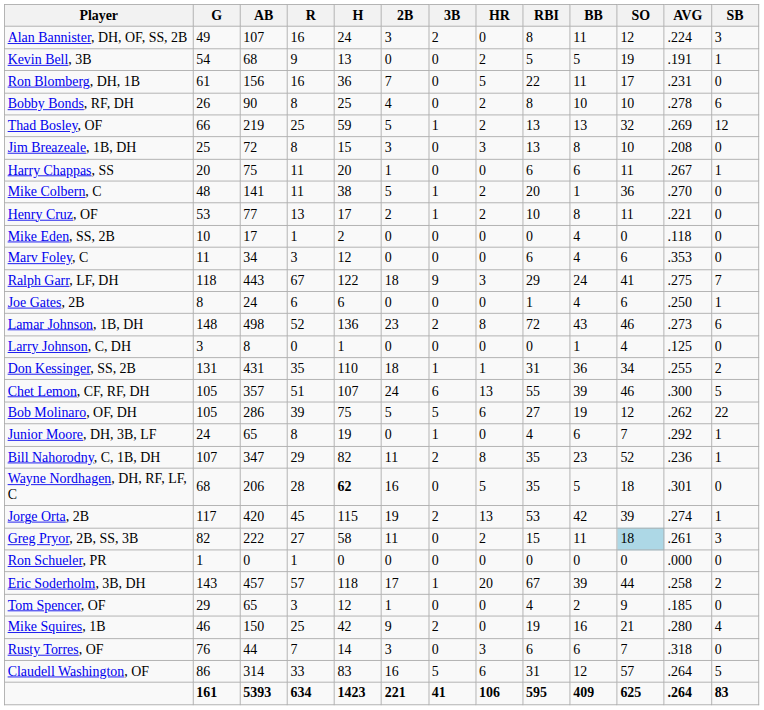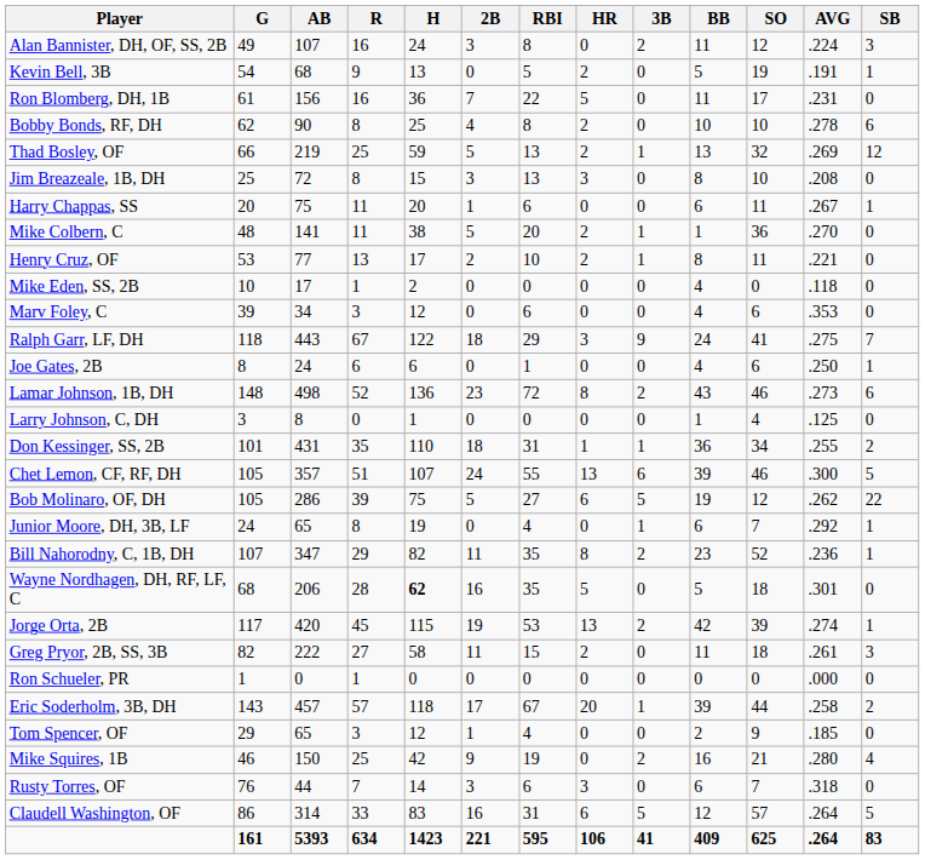 <table class="wikitable sortable">
 <tr>
 <th bgcolor="#DDDDFF" width="24%">Player</th>
 <th bgcolor="#DDDDFF" width="6%">G</th>
 <th bgcolor="#DDDDFF" width="6%">AB</th>
 <th bgcolor="#DDDDFF" width="6%">R</th>
 <th bgcolor="#DDDDFF" width="6%">H</th>
 <th bgcolor="#DDDDFF" width="6%">2B</th>
+<th bgcolor="#DDDDFF" width="6%">RBI</th>
+<th bgcolor="#DDDDFF" width="6%">HR</th>
 <th bgcolor="#DDDDFF" width="6%">3B</th>
-<th bgcolor="#DDDDFF" width="6%">HR</th>
-<th bgcolor="#DDDDFF" width="6%">RBI</th>
 <th bgcolor="#DDDDFF" width="6%">BB</th>
 <th bgcolor="#DDDDFF" width="6%">SO</th>
 <th bgcolor="#DDDDFF" width="6%">AVG</th>
 <th bgcolor="#DDDDFF" width="6%">SB</th>
 </tr>
 <tr>
 <td><a href='#'>Alan Bannister</a>, DH, OF, SS, 2B</td>
 <td>49</td>
 <td>107</td>
 <td>16</td>
 <td>24</td>
 <td>3</td>
+<td>8</td>
+<td>0</td>
 <td>2</td>
-<td>0</td>
-<td>8</td>
 <td>11</td>
 <td>12</td>
 <td>.224</td>
 <td>3</td>
 </tr>
 <tr>
 <td><a href='#'>Kevin Bell</a>, 3B</td>
 <td>54</td>
 <td>68</td>
 <td>9</td>
 <td>13</td>
 <td>0</td>
+<td>5</td>
+<td>2</td>
 <td>0</td>
-<td>2</td>
-<td>5</td>
 <td>5</td>
 <td>19</td>
 <td>.191</td>
 <td>1</td>
 </tr>
 <tr>
 <td><a href='#'>Ron Blomberg</a>, DH, 1B</td>
 <td>61</td>
 <td>156</td>
 <td>16</td>
 <td>36</td>
 <td>7</td>
+<td>22</td>
+<td>5</td>
 <td>0</td>
-<td>5</td>
-<td>22</td>
 <td>11</td>
 <td>17</td>
 <td>.231</td>
 <td>0</td>
 </tr>
 <tr>
 <td><a href='#'>Bobby Bonds</a>, RF, DH</td>
-<td>26</td>
+<td>62</td>
 <td>90</td>
 <td>8</td>
 <td>25</td>
 <td>4</td>
+<td>8</td>
+<td>2</td>
 <td>0</td>
-<td>2</td>
-<td>8</td>
 <td>10</td>
 <td>10</td>
 <td>.278</td>
 <td>6</td>
 </tr>
 <tr>
 <td><a href='#'>Thad Bosley</a>, OF</td>
 <td>66</td>
 <td>219</td>
 <td>25</td>
 <td>59</td>
 <td>5</td>
+<td>13</td>
+<td>2</td>
 <td>1</td>
-<td>2</td>
-<td>13</td>
 <td>13</td>
 <td>32</td>
 <td>.269</td>
 <td>12</td>
 </tr>
 <tr>
 <td><a href='#'>Jim Breazeale</a>, 1B, DH</td>
 <td>25</td>
 <td>72</td>
 <td>8</td>
 <td>15</td>
 <td>3</td>
+<td>13</td>
+<td>3</td>
 <td>0</td>
-<td>3</td>
-<td>13</td>
 <td>8</td>
 <td>10</td>
 <td>.208</td>
 <td>0</td>
 </tr>
 <tr>
 <td><a href='#'>Harry Chappas</a>, SS</td>
 <td>20</td>
 <td>75</td>
 <td>11</td>
 <td>20</td>
 <td>1</td>
+<td>6</td>
 <td>0</td>
 <td>0</td>
-<td>6</td>
 <td>6</td>
 <td>11</td>
 <td>.267</td>
 <td>1</td>
 </tr>
 <tr>
 <td><a href='#'>Mike Colbern</a>, C</td>
 <td>48</td>
 <td>141</td>
 <td>11</td>
 <td>38</td>
 <td>5</td>
+<td>20</td>
+<td>2</td>
 <td>1</td>
-<td>2</td>
-<td>20</td>
 <td>1</td>
 <td>36</td>
 <td>.270</td>
 <td>0</td>
 </tr>
 <tr>
 <td><a href='#'>Henry Cruz</a>, OF</td>
 <td>53</td>
 <td>77</td>
 <td>13</td>
 <td>17</td>
 <td>2</td>
+<td>10</td>
+<td>2</td>
 <td>1</td>
-<td>2</td>
-<td>10</td>
 <td>8</td>
 <td>11</td>
 <td>.221</td>
 <td>0</td>
 </tr>
 <tr>
 <td><a href='#'>Mike Eden</a>, SS, 2B</td>
 <td>10</td>
 <td>17</td>
 <td>1</td>
 <td>2</td>
 <td>0</td>
 <td>0</td>
 <td>0</td>
 <td>0</td>
 <td>4</td>
 <td>0</td>
 <td>.118</td>
 <td>0</td>
 </tr>
 <tr>
 <td><a href='#'>Marv Foley</a>, C</td>
-<td>11</td>
+<td>39</td>
 <td>34</td>
 <td>3</td>
 <td>12</td>
 <td>0</td>
+<td>6</td>
 <td>0</td>
 <td>0</td>
-<td>6</td>
 <td>4</td>
 <td>6</td>
 <td>.353</td>
 <td>0</td>
 </tr>
 <tr>
 <td><a href='#'>Ralph Garr</a>, LF, DH</td>
 <td>118</td>
 <td>443</td>
 <td>67</td>
 <td>122</td>
 <td>18</td>
+<td>29</td>
+<td>3</td>
 <td>9</td>
-<td>3</td>
-<td>29</td>
 <td>24</td>
 <td>41</td>
 <td>.275</td>
 <td>7</td>
 </tr>
 <tr>
 <td><a href='#'>Joe Gates</a>, 2B</td>
 <td>8</td>
 <td>24</td>
 <td>6</td>
 <td>6</td>
 <td>0</td>
+<td>1</td>
 <td>0</td>
 <td>0</td>
-<td>1</td>
 <td>4</td>
 <td>6</td>
 <td>.250</td>
 <td>1</td>
 </tr>
 <tr>
 <td><a href='#'>Lamar Johnson</a>, 1B, DH</td>
 <td>148</td>
 <td>498</td>
 <td>52</td>
 <td>136</td>
 <td>23</td>
+<td>72</td>
+<td>8</td>
 <td>2</td>
-<td>8</td>
-<td>72</td>
 <td>43</td>
 <td>46</td>
 <td>.273</td>
 <td>6</td>
 </tr>
 <tr>
 <td><a href='#'>Larry Johnson</a>, C, DH</td>
 <td>3</td>
 <td>8</td>
 <td>0</td>
 <td>1</td>
 <td>0</td>
 <td>0</td>
 <td>0</td>
 <td>0</td>
 <td>1</td>
 <td>4</td>
 <td>.125</td>
 <td>0</td>
 </tr>
 <tr>
 <td><a href='#'>Don Kessinger</a>, SS, 2B</td>
-<td>131</td>
+<td>101</td>
 <td>431</td>
 <td>35</td>
 <td>110</td>
 <td>18</td>
+<td>31</td>
 <td>1</td>
 <td>1</td>
-<td>31</td>
 <td>36</td>
 <td>34</td>
 <td>.255</td>
 <td>2</td>
 </tr>
 <tr>
 <td><a href='#'>Chet Lemon</a>, CF, RF, DH</td>
 <td>105</td>
 <td>357</td>
 <td>51</td>
 <td>107</td>
 <td>24</td>
+<td>55</td>
+<td>13</td>
 <td>6</td>
-<td>13</td>
-<td>55</td>
 <td>39</td>
 <td>46</td>
 <td>.300</td>
 <td>5</td>
 </tr>
 <tr>
 <td><a href='#'>Bob Molinaro</a>, OF, DH</td>
 <td>105</td>
 <td>286</td>
 <td>39</td>
 <td>75</td>
 <td>5</td>
+<td>27</td>
+<td>6</td>
 <td>5</td>
-<td>6</td>
-<td>27</td>
 <td>19</td>
 <td>12</td>
 <td>.262</td>
 <td>22</td>
 </tr>
 <tr>
 <td><a href='#'>Junior Moore</a>, DH, 3B, LF</td>
 <td>24</td>
 <td>65</td>
 <td>8</td>
 <td>19</td>
 <td>0</td>
+<td>4</td>
+<td>0</td>
 <td>1</td>
-<td>0</td>
-<td>4</td>
 <td>6</td>
 <td>7</td>
 <td>.292</td>
 <td>1</td>
 </tr>
 <tr>
 <td><a href='#'>Bill Nahorodny</a>, C, 1B, DH</td>
 <td>107</td>
 <td>347</td>
 <td>29</td>
 <td>82</td>
 <td>11</td>
+<td>35</td>
+<td>8</td>
 <td>2</td>
-<td>8</td>
-<td>35</td>
 <td>23</td>
 <td>52</td>
 <td>.236</td>
 <td>1</td>
 </tr>
 <tr>
 <td><a href='#'>Wayne Nordhagen</a>, DH, RF, LF, C</td>
 <td>68</td>
 <td>206</td>
 <td>28</td>
 <td><strong>62</strong></td>
 <td>16</td>
+<td>35</td>
+<td>5</td>
 <td>0</td>
-<td>5</td>
-<td>35</td>
 <td>5</td>
 <td>18</td>
 <td>.301</td>
 <td>0</td>
 </tr>
 <tr>
 <td><a href='#'>Jorge Orta</a>, 2B</td>
 <td>117</td>
 <td>420</td>
 <td>45</td>
 <td>115</td>
 <td>19</td>
+<td>53</td>
+<td>13</td>
 <td>2</td>
-<td>13</td>
-<td>53</td>
 <td>42</td>
 <td>39</td>
 <td>.274</td>
 <td>1</td>
 </tr>
 <tr>
 <td><a href='#'>Greg Pryor</a>, 2B, SS, 3B</td>
 <td>82</td>
 <td>222</td>
 <td>27</td>
 <td>58</td>
 <td>11</td>
+<td>15</td>
+<td>2</td>
 <td>0</td>
-<td>2</td>
-<td>15</td>
 <td>11</td>
-<td style="background: lightblue;">18</td>
+<td>18</td>
 <td>.261</td>
 <td>3</td>
 </tr>
 <tr>
 <td><a href='#'>Ron Schueler</a>, PR</td>
 <td>1</td>
 <td>0</td>
 <td>1</td>
 <td>0</td>
 <td>0</td>
 <td>0</td>
 <td>0</td>
 <td>0</td>
 <td>0</td>
 <td>0</td>
 <td>.000</td>
 <td>0</td>
 </tr>
 <tr>
 <td><a href='#'>Eric Soderholm</a>, 3B, DH</td>
 <td>143</td>
 <td>457</td>
 <td>57</td>
 <td>118</td>
 <td>17</td>
+<td>67</td>
+<td>20</td>
 <td>1</td>
-<td>20</td>
-<td>67</td>
 <td>39</td>
 <td>44</td>
 <td>.258</td>
 <td>2</td>
 </tr>
 <tr>
 <td><a href='#'>Tom Spencer</a>, OF</td>
 <td>29</td>
 <td>65</td>
 <td>3</td>
 <td>12</td>
 <td>1</td>
+<td>4</td>
 <td>0</td>
 <td>0</td>
-<td>4</td>
 <td>2</td>
 <td>9</td>
 <td>.185</td>
 <td>0</td>
 </tr>
 <tr>
 <td><a href='#'>Mike Squires</a>, 1B</td>
 <td>46</td>
 <td>150</td>
 <td>25</td>
 <td>42</td>
 <td>9</td>
+<td>19</td>
+<td>0</td>
 <td>2</td>
-<td>0</td>
-<td>19</td>
 <td>16</td>
 <td>21</td>
 <td>.280</td>
 <td>4</td>
 </tr>
 <tr>
 <td><a href='#'>Rusty Torres</a>, OF</td>
 <td>76</td>
 <td>44</td>
 <td>7</td>
 <td>14</td>
 <td>3</td>
+<td>6</td>
+<td>3</td>
 <td>0</td>
-<td>3</td>
-<td>6</td>
 <td>6</td>
 <td>7</td>
 <td>.318</td>
 <td>0</td>
 </tr>
 <tr>
 <td><a href='#'>Claudell Washington</a>, OF</td>
 <td>86</td>
 <td>314</td>
 <td>33</td>
 <td>83</td>
 <td>16</td>
+<td>31</td>
+<td>6</td>
 <td>5</td>
-<td>6</td>
-<td>31</td>
 <td>12</td>
 <td>57</td>
 <td>.264</td>
 <td>5</td>
 </tr>
 <tr class="sortbottom">
 <td></td>
 <td><strong>161</strong></td>
 <td><strong>5393</strong></td>
 <td><strong>634</strong></td>
 <td><strong>1423</strong></td>
 <td><strong>221</strong></td>
+<td><strong>595</strong></td>
+<td><strong>106</strong></td>
 <td><strong>41</strong></td>
-<td><strong>106</strong></td>
-<td><strong>595</strong></td>
 <td><strong>409</strong></td>
 <td><strong>625</strong></td>
 <td><strong>.264</strong></td>
 <td><strong>83</strong></td>
 </tr>
 </table>
